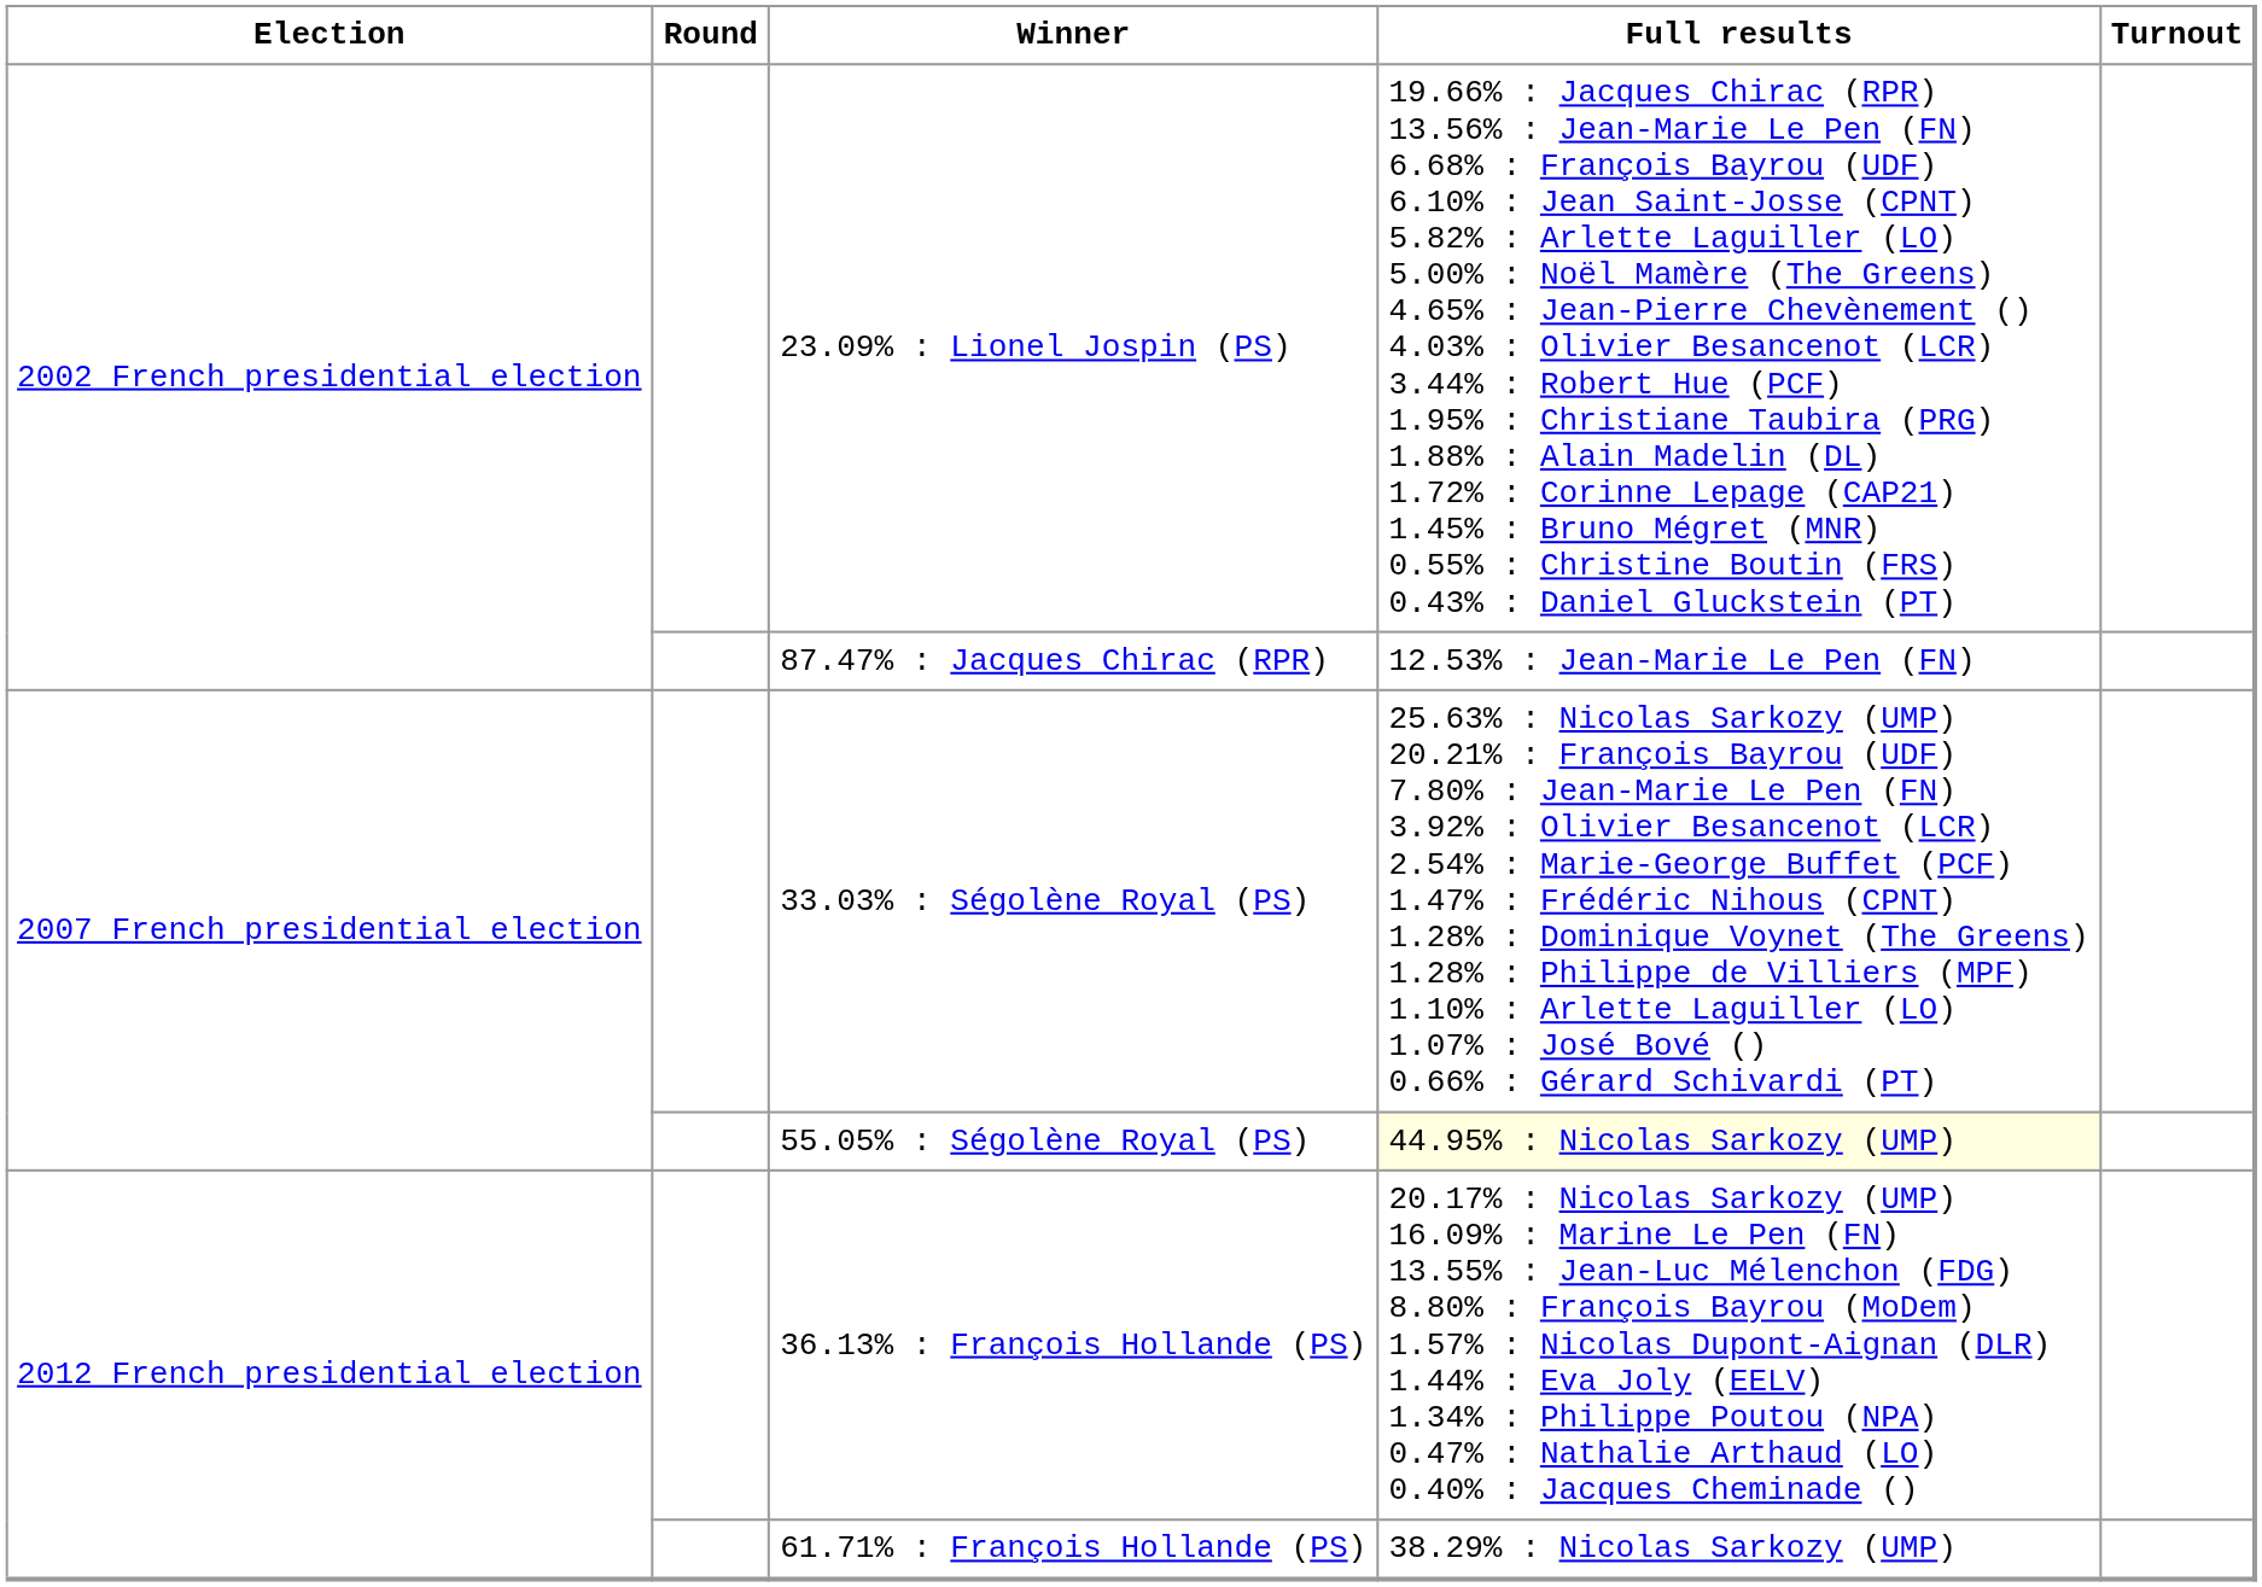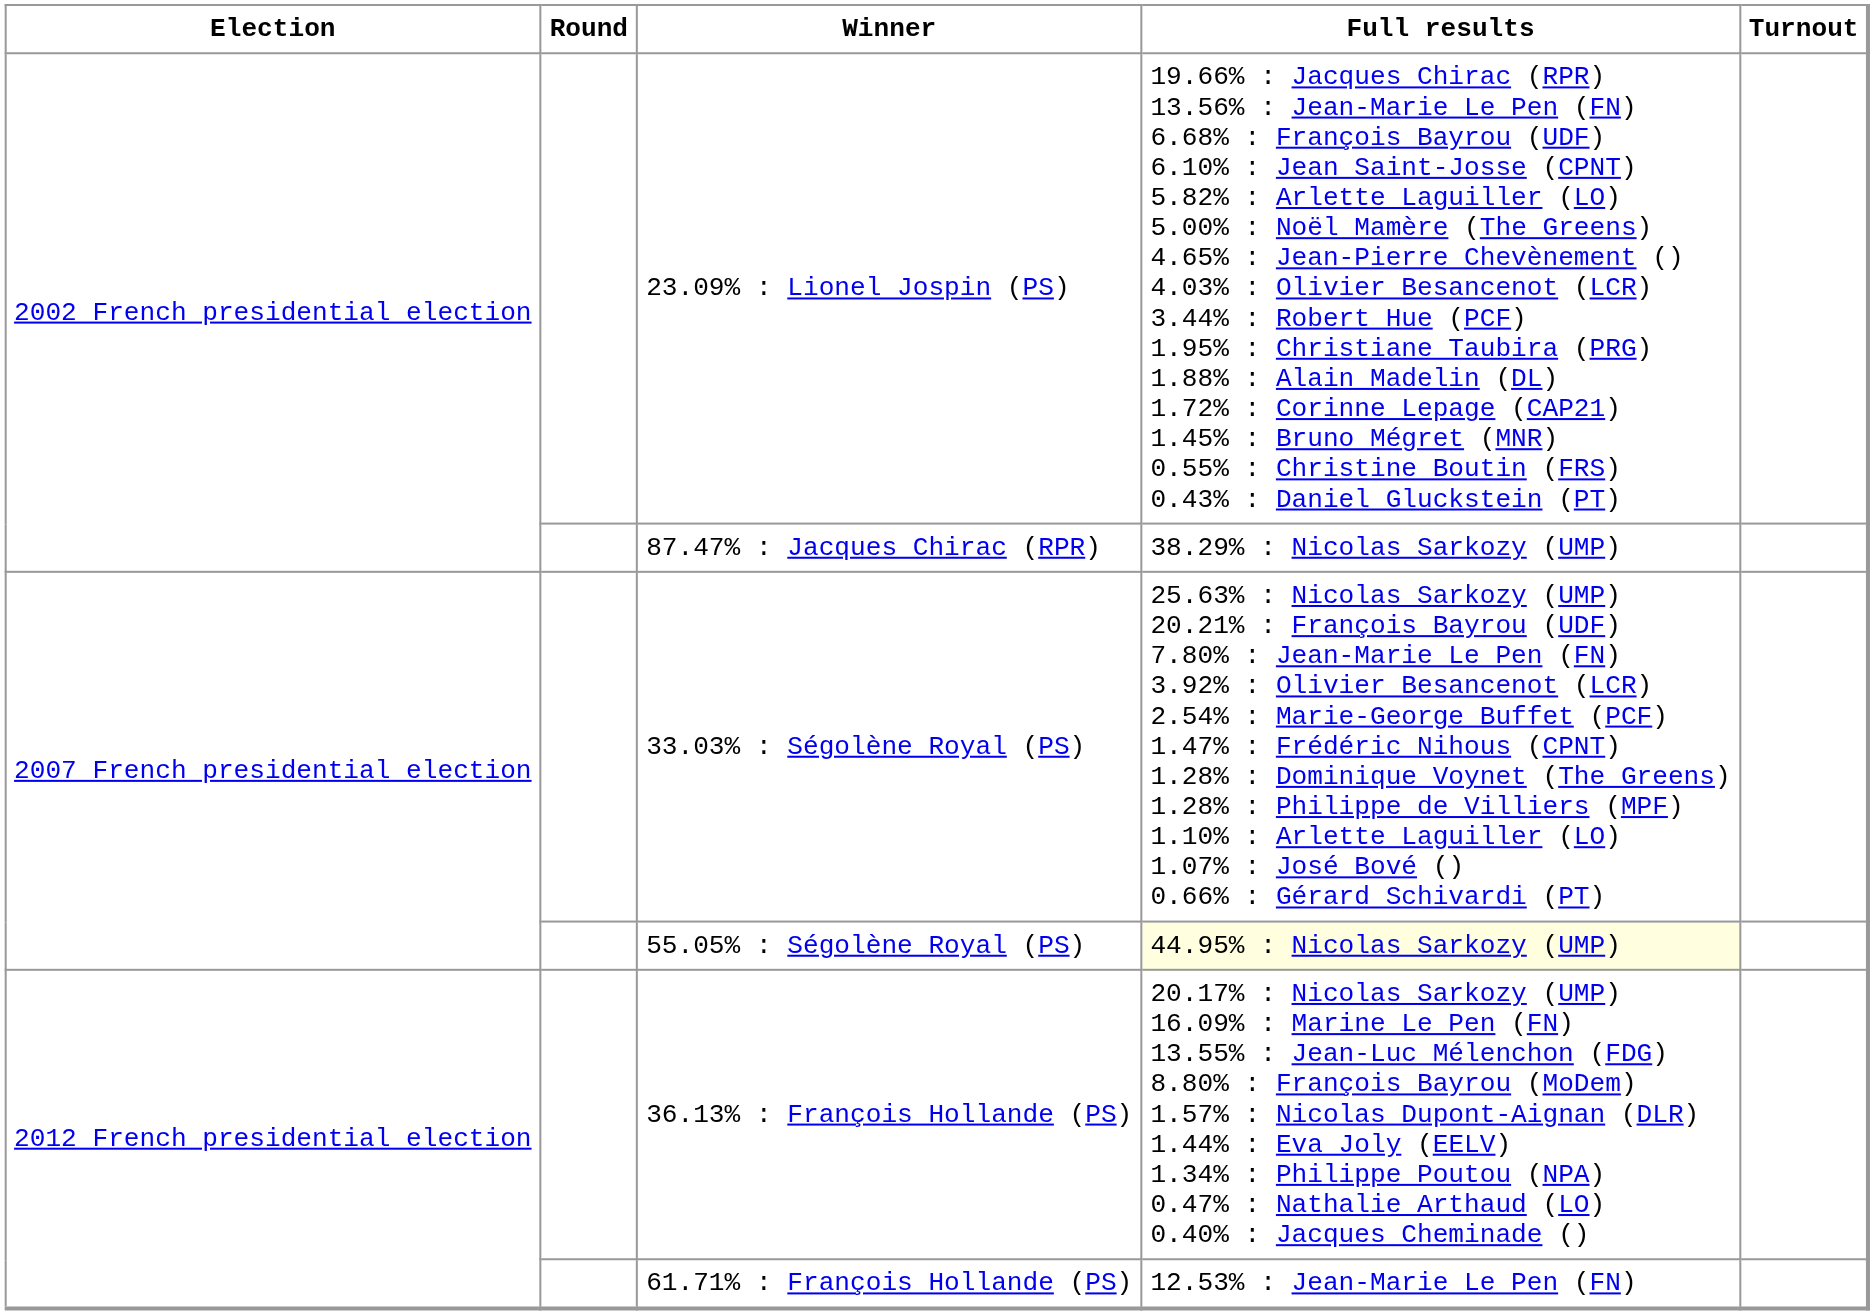 <table align="center" rules="all" cellspacing="0" cellpadding="4" style="border: 1px solid #999; border-right: 2px solid #999; border-bottom: 2px solid #999">
 <tr>
 <th>Election</th>
 <th>Round</th>
 <th>Winner</th>
 <th>Full results</th>
 <th>Turnout</th>
 </tr>
 <tr>
 <td rowspan="2"><a href='#'>2002 French presidential election</a></td>
 <td></td>
 <td><span>23.09%</span> : <a href='#'>Lionel Jospin</a> (<a href='#'>PS</a>)</td>
 <td><span>19.66%</span> : <a href='#'>Jacques Chirac</a> (<a href='#'>RPR</a>)<br> <span>13.56%</span> : <a href='#'>Jean-Marie Le Pen</a> (<a href='#'>FN</a>)<br><span>6.68%</span> : <a href='#'>François Bayrou</a> (<a href='#'>UDF</a>)<br><span>6.10%</span> : <a href='#'>Jean Saint-Josse</a> (<a href='#'>CPNT</a>) <br><span>5.82%</span> : <a href='#'>Arlette Laguiller</a> (<a href='#'>LO</a>)<br><span>5.00%</span> : <a href='#'>Noël Mamère</a> (<a href='#'>The Greens</a>)<br><span>4.65%</span> : <a href='#'>Jean-Pierre Chevènement</a> ()<br><span>4.03%</span> : <a href='#'>Olivier Besancenot</a> (<a href='#'>LCR</a>)<br><span>3.44%</span> : <a href='#'>Robert Hue</a> (<a href='#'>PCF</a>)<br><span>1.95%</span> : <a href='#'>Christiane Taubira</a> (<a href='#'>PRG</a>)<br><span>1.88%</span> : <a href='#'>Alain Madelin</a> (<a href='#'>DL</a>)<br><span>1.72%</span> : <a href='#'>Corinne Lepage</a> (<a href='#'>CAP21</a>)<br> <span>1.45%</span> : <a href='#'>Bruno Mégret</a> (<a href='#'>MNR</a>)<br> <span>0.55%</span> : <a href='#'>Christine Boutin</a> (<a href='#'>FRS</a>)<br><span>0.43%</span> : <a href='#'>Daniel Gluckstein</a> (<a href='#'>PT</a>)</td>
 <td></td>
 </tr>
 <tr>
 <td></td>
 <td><span>87.47%</span> : <a href='#'>Jacques Chirac</a> (<a href='#'>RPR</a>)</td>
-<td><span>12.53%</span> : <a href='#'>Jean-Marie Le Pen</a> (<a href='#'>FN</a>)</td>
+<td><span>38.29%</span> : <a href='#'>Nicolas Sarkozy</a> (<a href='#'>UMP</a>)</td>
 <td></td>
 </tr>
 <tr>
 <td rowspan="2"><a href='#'>2007 French presidential election</a></td>
 <td></td>
 <td><span>33.03%</span> : <a href='#'>Ségolène Royal</a> (<a href='#'>PS</a>)</td>
 <td><span>25.63%</span> : <a href='#'>Nicolas Sarkozy</a> (<a href='#'>UMP</a>)<br><span>20.21%</span> : <a href='#'>François Bayrou</a> (<a href='#'>UDF</a>)<br><span>7.80%</span> : <a href='#'>Jean-Marie Le Pen</a> (<a href='#'>FN</a>)<br><span>3.92%</span> : <a href='#'>Olivier Besancenot</a> (<a href='#'>LCR</a>)<br><span>2.54%</span> : <a href='#'>Marie-George Buffet</a> (<a href='#'>PCF</a>)<br><span>1.47%</span> : <a href='#'>Frédéric Nihous</a> (<a href='#'>CPNT</a>)<br><span>1.28%</span> : <a href='#'>Dominique Voynet</a> (<a href='#'>The Greens</a>)<br><span>1.28%</span> : <a href='#'>Philippe de Villiers</a> (<a href='#'>MPF</a>)<br><span>1.10%</span> : <a href='#'>Arlette Laguiller</a> (<a href='#'>LO</a>)<br><span>1.07%</span> : <a href='#'>José Bové</a> ()<br><span>0.66%</span> : <a href='#'>Gérard Schivardi</a> (<a href='#'>PT</a>)</td>
 <td></td>
 </tr>
 <tr>
 <td></td>
 <td><span>55.05%</span> : <a href='#'>Ségolène Royal</a> (<a href='#'>PS</a>)</td>
 <td style="background: lightyellow;"><span>44.95%</span> : <a href='#'>Nicolas Sarkozy</a> (<a href='#'>UMP</a>)</td>
 <td></td>
 </tr>
 <tr>
 <td rowspan="2"><a href='#'>2012 French presidential election</a></td>
 <td></td>
 <td><span>36.13%</span> : <a href='#'>François Hollande</a> (<a href='#'>PS</a>)</td>
 <td><span>20.17%</span> : <a href='#'>Nicolas Sarkozy</a> (<a href='#'>UMP</a>)<br><span>16.09%</span> : <a href='#'>Marine Le Pen</a> (<a href='#'>FN</a>)<br><span>13.55%</span> : <a href='#'>Jean-Luc Mélenchon</a> (<a href='#'>FDG</a>)<br><span>8.80%</span> : <a href='#'>François Bayrou</a> (<a href='#'>MoDem</a>)<br><span>1.57%</span> : <a href='#'>Nicolas Dupont-Aignan</a> (<a href='#'>DLR</a>)<br><span>1.44%</span> : <a href='#'>Eva Joly</a> (<a href='#'>EELV</a>)<br><span>1.34%</span> : <a href='#'>Philippe Poutou</a> (<a href='#'>NPA</a>)<br><span>0.47%</span> : <a href='#'>Nathalie Arthaud</a> (<a href='#'>LO</a>)<br><span>0.40%</span> : <a href='#'>Jacques Cheminade</a> ()</td>
 <td></td>
 </tr>
 <tr>
 <td></td>
 <td><span>61.71%</span> : <a href='#'>François Hollande</a> (<a href='#'>PS</a>)</td>
-<td><span>38.29%</span> : <a href='#'>Nicolas Sarkozy</a> (<a href='#'>UMP</a>)</td>
+<td><span>12.53%</span> : <a href='#'>Jean-Marie Le Pen</a> (<a href='#'>FN</a>)</td>
 <td></td>
 </tr>
 </table>
